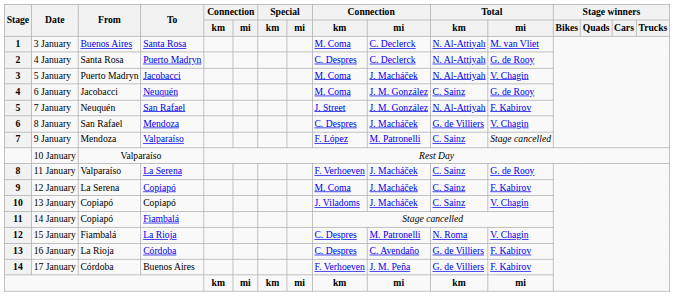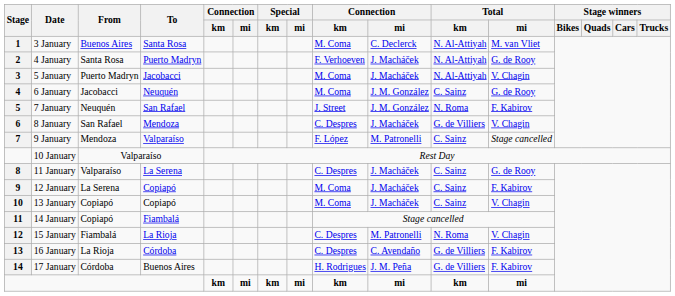 <table class="wikitable" style="font-size:85%">
 <tr>
 <th rowspan="2">Stage</th>
 <th rowspan="2">Date</th>
 <th rowspan="2">From</th>
 <th rowspan="2">To</th>
 <th colspan="2" width="70px">Connection</th>
 <th colspan="2" width="70px">Special</th>
 <th colspan="2" width="70px">Connection</th>
 <th colspan="2" width="70px">Total</th>
 <th colspan="4">Stage winners</th>
 </tr>
 <tr>
 <th>km</th>
 <th>mi</th>
 <th>km</th>
 <th>mi</th>
 <th>km</th>
 <th>mi</th>
 <th>km</th>
 <th>mi</th>
 <th>Bikes</th>
 <th>Quads</th>
 <th>Cars</th>
 <th>Trucks</th>
 </tr>
 <tr>
 <th>1</th>
 <td>3 January</td>
 <td> <a href='#'>Buenos Aires</a></td>
 <td> <a href='#'>Santa Rosa</a></td>
 <td></td>
 <td></td>
 <td></td>
 <td></td>
 <td> <a href='#'>M. Coma</a></td>
 <td> <a href='#'>C. Declerck</a></td>
 <td> <a href='#'>N. Al-Attiyah</a></td>
 <td> <a href='#'>M. van Vliet</a></td>
 </tr>
 <tr>
 <th>2</th>
 <td>4 January</td>
 <td> Santa Rosa</td>
 <td> <a href='#'>Puerto Madryn</a></td>
 <td></td>
 <td></td>
 <td></td>
 <td></td>
-<td> <a href='#'>C. Despres</a></td>
-<td> <a href='#'>C. Declerck</a></td>
+<td> <a href='#'>F. Verhoeven</a></td>
+<td> <a href='#'>J. Macháček</a></td>
 <td> <a href='#'>N. Al-Attiyah</a></td>
 <td> <a href='#'>G. de Rooy</a></td>
 </tr>
 <tr>
 <th>3</th>
 <td>5 January</td>
 <td> Puerto Madryn</td>
 <td> <a href='#'>Jacobacci</a></td>
 <td></td>
 <td></td>
 <td></td>
 <td></td>
 <td> <a href='#'>M. Coma</a></td>
 <td> <a href='#'>J. Macháček</a></td>
 <td> <a href='#'>N. Al-Attiyah</a></td>
 <td> <a href='#'>V. Chagin</a></td>
 </tr>
 <tr>
 <th>4</th>
 <td>6 January</td>
 <td> Jacobacci</td>
 <td> <a href='#'>Neuquén</a></td>
 <td></td>
 <td></td>
 <td></td>
 <td></td>
 <td> <a href='#'>M. Coma</a></td>
 <td> <a href='#'>J. M. González</a></td>
 <td> <a href='#'>C. Sainz</a></td>
 <td> <a href='#'>G. de Rooy</a></td>
 </tr>
 <tr>
 <th>5</th>
 <td>7 January</td>
 <td> Neuquén</td>
 <td> <a href='#'>San Rafael</a></td>
 <td></td>
 <td></td>
 <td></td>
 <td></td>
 <td> <a href='#'>J. Street</a></td>
 <td> <a href='#'>J. M. González</a></td>
-<td> <a href='#'>N. Al-Attiyah</a></td>
+<td> <a href='#'>N. Roma</a></td>
 <td> <a href='#'>F. Kabirov</a></td>
 </tr>
 <tr>
 <th>6</th>
 <td>8 January</td>
 <td> San Rafael</td>
 <td> <a href='#'>Mendoza</a></td>
 <td></td>
 <td></td>
 <td></td>
 <td></td>
 <td> <a href='#'>C. Despres</a></td>
 <td> <a href='#'>J. Macháček</a></td>
 <td> <a href='#'>G. de Villiers</a></td>
 <td> <a href='#'>V. Chagin</a></td>
 </tr>
 <tr>
 <th>7</th>
 <td>9 January</td>
 <td> Mendoza</td>
 <td> <a href='#'>Valparaíso</a></td>
 <td></td>
 <td></td>
 <td></td>
 <td></td>
 <td> <a href='#'>F. López</a></td>
 <td><a href='#'>M. Patronelli</a></td>
 <td> <a href='#'>C. Sainz</a></td>
 <td align=center><em>Stage cancelled</em></td>
 </tr>
 <tr>
 <td></td>
 <td>10 January</td>
 <td colspan="2" align="center"> Valparaíso</td>
 <td colspan="12" align="center"><em>Rest Day</em></td>
 </tr>
 <tr>
 <th>8</th>
 <td>11 January</td>
 <td> Valparaíso</td>
 <td> <a href='#'>La Serena</a></td>
 <td></td>
 <td></td>
 <td></td>
 <td></td>
-<td> <a href='#'>F. Verhoeven</a></td>
+<td> <a href='#'>C. Despres</a></td>
 <td> <a href='#'>J. Macháček</a></td>
 <td> <a href='#'>C. Sainz</a></td>
 <td> <a href='#'>G. de Rooy</a></td>
 </tr>
 <tr>
 <th>9</th>
 <td>12 January</td>
 <td> La Serena</td>
 <td> <a href='#'>Copiapó</a></td>
 <td></td>
 <td></td>
 <td></td>
 <td></td>
 <td> <a href='#'>M. Coma</a></td>
 <td> <a href='#'>J. Macháček</a></td>
 <td> <a href='#'>C. Sainz</a></td>
 <td> <a href='#'>F. Kabirov</a></td>
 </tr>
 <tr>
 <th>10</th>
 <td>13 January</td>
 <td> Copiapó</td>
 <td> Copiapó</td>
 <td></td>
 <td></td>
 <td></td>
 <td></td>
-<td> <a href='#'>J. Viladoms</a></td>
+<td> <a href='#'>M. Coma</a></td>
 <td> <a href='#'>J. Macháček</a></td>
 <td> <a href='#'>C. Sainz</a></td>
 <td> <a href='#'>V. Chagin</a></td>
 </tr>
 <tr>
 <th>11</th>
 <td>14 January</td>
 <td> Copiapó</td>
 <td> <a href='#'>Fiambalá</a></td>
 <td></td>
 <td></td>
 <td></td>
 <td></td>
 <td colspan="4" align="center"><em>Stage cancelled</em></td>
 </tr>
 <tr>
 <th>12</th>
 <td>15 January</td>
 <td> Fiambalá</td>
 <td> <a href='#'>La Rioja</a></td>
 <td></td>
 <td></td>
 <td></td>
 <td></td>
 <td> <a href='#'>C. Despres</a></td>
 <td> <a href='#'>M. Patronelli</a></td>
 <td> <a href='#'>N. Roma</a></td>
 <td> <a href='#'>V. Chagin</a></td>
 </tr>
 <tr>
 <th>13</th>
 <td>16 January</td>
 <td> La Rioja</td>
 <td> <a href='#'>Córdoba</a></td>
 <td></td>
 <td></td>
 <td></td>
 <td></td>
 <td> <a href='#'>C. Despres</a></td>
 <td> <a href='#'>C. Avendaño</a></td>
 <td> <a href='#'>G. de Villiers</a></td>
 <td> <a href='#'>F. Kabirov</a></td>
 </tr>
 <tr>
 <th>14</th>
 <td>17 January</td>
 <td> Córdoba</td>
 <td> Buenos Aires</td>
 <td></td>
 <td></td>
 <td></td>
 <td></td>
-<td> <a href='#'>F. Verhoeven</a></td>
+<td> <a href='#'>H. Rodrigues</a></td>
 <td> <a href='#'>J. M. Peña</a></td>
 <td> <a href='#'>G. de Villiers</a></td>
 <td> <a href='#'>F. Kabirov</a></td>
 </tr>
 <tr>
 <td colspan="4"></td>
 <td align="center"><strong>km</strong></td>
 <td align="center"><strong>mi</strong></td>
 <td align="center"><strong>km</strong></td>
 <td align="center"><strong>mi</strong></td>
 <td align="center"><strong>km</strong></td>
 <td align="center"><strong>mi</strong></td>
 <td align="center"><strong>km</strong></td>
 <td align="center"><strong>mi</strong></td>
 </tr>
 </table>
